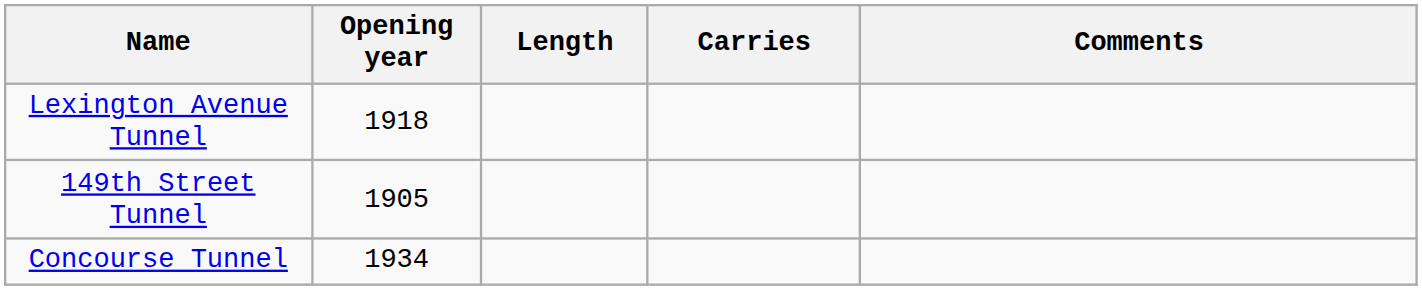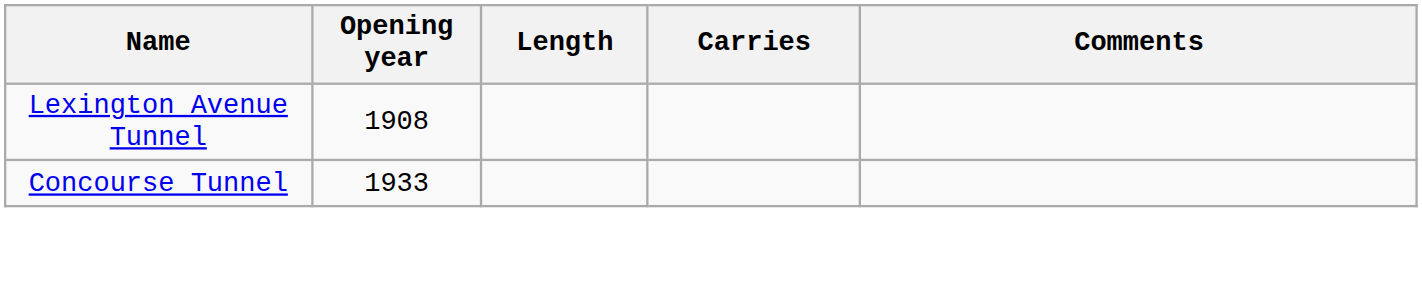 <table class="wikitable sortable" style="font-size: 90%; text-align:center;">
 <tr>
 <th width="150px">Name</th>
 <th width="75px">Opening year</th>
 <th width="75px">Length</th>
 <th width="100px">Carries</th>
 <th width="300px">Comments</th>
 </tr>
 <tr>
 <td><a href='#'>Lexington Avenue Tunnel</a></td>
-<td>1918</td>
-<td></td>
-<td></td>
-<td></td>
-</tr>
-<tr>
-<td><a href='#'>149th Street Tunnel</a></td>
-<td>1905</td>
+<td>1908</td>
 <td></td>
 <td></td>
 <td></td>
 </tr>
 <tr>
 <td><a href='#'>Concourse Tunnel</a></td>
-<td>1934</td>
+<td>1933</td>
 <td></td>
 <td></td>
 <td></td>
 </tr>
 </table>
